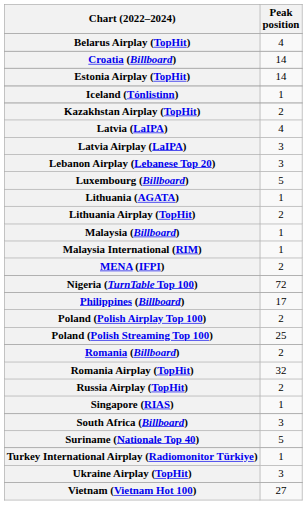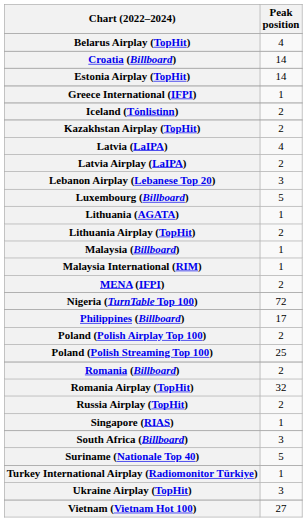 <table class="wikitable sortable plainrowheaders" style="text-align:center">
 <tr>
 <th scope="col">Chart (2022–2024)</th>
 <th scope="col">Peak<br>position</th>
 </tr>
 <tr>
 </tr>
 <tr>
 </tr>
 <tr>
 <th scope="row">Belarus Airplay (<a href='#'>TopHit</a>)</th>
 <td>4</td>
 </tr>
 <tr>
 </tr>
 <tr>
 </tr>
 <tr>
 </tr>
 <tr>
 </tr>
 <tr>
 </tr>
 <tr>
 </tr>
 <tr>
 <th scope="row"><a href='#'>Croatia</a> (<em><a href='#'>Billboard</a></em>)</th>
 <td>14</td>
 </tr>
 <tr>
 </tr>
 <tr>
 </tr>
 <tr>
 <th scope="row">Estonia Airplay (<a href='#'>TopHit</a>)</th>
 <td>14</td>
 </tr>
 <tr>
 </tr>
 <tr>
 </tr>
 <tr>
 </tr>
 <tr>
 </tr>
 <tr>
+<th scope="row">Greece International (<a href='#'>IFPI</a>)</th>
+<td>1</td>
+</tr>
+<tr>
 </tr>
 <tr>
 </tr>
 <tr>
 <th scope="row">Iceland (<a href='#'>Tónlistinn</a>)</th>
-<td>1</td>
+<td>2</td>
 </tr>
 <tr>
 </tr>
 <tr>
 </tr>
 <tr>
 <th scope="row">Kazakhstan Airplay (<a href='#'>TopHit</a>)</th>
 <td>2</td>
 </tr>
 <tr>
 <th scope="row">Latvia (<a href='#'>LaIPA</a>)</th>
 <td>4</td>
 </tr>
 <tr>
 <th scope="row">Latvia Airplay (<a href='#'>LaIPA</a>)</th>
-<td>3</td>
+<td>2</td>
 </tr>
 <tr>
 <th scope="row">Lebanon Airplay (<a href='#'>Lebanese Top 20</a>)</th>
 <td>3</td>
 </tr>
 <tr>
 <th scope="row">Luxembourg (<em><a href='#'>Billboard</a></em>)</th>
 <td>5</td>
 </tr>
 <tr>
 <th scope="row">Lithuania (<a href='#'>AGATA</a>)</th>
 <td>1</td>
 </tr>
 <tr>
 <th scope="row">Lithuania Airplay (<a href='#'>TopHit</a>)</th>
 <td>2</td>
 </tr>
 <tr>
 <th scope="row">Malaysia (<em><a href='#'>Billboard</a></em>)</th>
 <td>1</td>
 </tr>
 <tr>
 <th scope="row">Malaysia International (<a href='#'>RIM</a>)</th>
 <td>1</td>
 </tr>
 <tr>
 <th scope="row"><a href='#'>MENA</a> (<a href='#'>IFPI</a>)</th>
 <td>2</td>
 </tr>
 <tr>
 </tr>
 <tr>
 </tr>
 <tr>
 </tr>
 <tr>
 <th scope="row">Nigeria (<a href='#'><em>TurnTable</em> Top 100</a>)</th>
 <td>72</td>
 </tr>
 <tr>
 </tr>
 <tr>
 <th scope="row"><a href='#'>Philippines</a> (<em><a href='#'>Billboard</a></em>)</th>
 <td>17</td>
 </tr>
 <tr>
 <th scope="row">Poland (<a href='#'>Polish Airplay Top 100</a>)</th>
 <td>2</td>
 </tr>
 <tr>
 <th scope="row">Poland (<a href='#'>Polish Streaming Top 100</a>)</th>
 <td>25</td>
 </tr>
 <tr>
 </tr>
 <tr>
 <th scope="row"><a href='#'>Romania</a> (<em><a href='#'>Billboard</a></em>)</th>
 <td>2</td>
 </tr>
 <tr>
 <th scope="row">Romania Airplay (<a href='#'>TopHit</a>)</th>
 <td>32</td>
 </tr>
 <tr>
 <th scope="row">Russia Airplay (<a href='#'>TopHit</a>)</th>
 <td>2</td>
 </tr>
 <tr>
 <th scope="row">Singapore (<a href='#'>RIAS</a>)</th>
 <td>1</td>
 </tr>
 <tr>
 </tr>
 <tr>
 </tr>
 <tr>
 <th scope="row">South Africa (<em><a href='#'>Billboard</a></em>)</th>
 <td>3</td>
 </tr>
 <tr>
 <th scope="row">Suriname (<a href='#'>Nationale Top 40</a>)</th>
 <td>5</td>
 </tr>
 <tr>
 </tr>
 <tr>
 </tr>
 <tr>
 <th scope="row">Turkey International Airplay (<a href='#'>Radiomonitor Türkiye</a>)</th>
 <td>1</td>
 </tr>
 <tr>
 <th scope="row">Ukraine Airplay (<a href='#'>TopHit</a>)</th>
 <td>3</td>
 </tr>
 <tr>
 </tr>
 <tr>
 </tr>
 <tr>
 </tr>
 <tr>
 </tr>
 <tr>
 </tr>
 <tr>
 </tr>
 <tr>
 </tr>
 <tr>
 </tr>
 <tr>
 </tr>
 <tr>
 <th scope="row">Vietnam (<a href='#'>Vietnam Hot 100</a>)</th>
 <td>27</td>
 </tr>
 </table>
